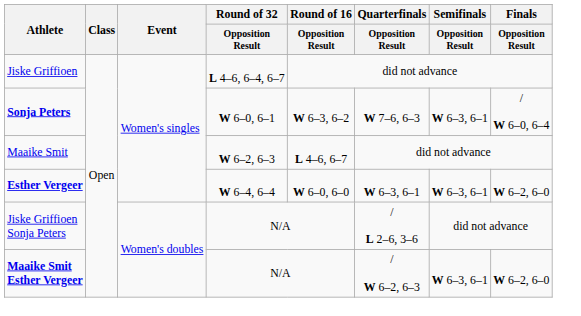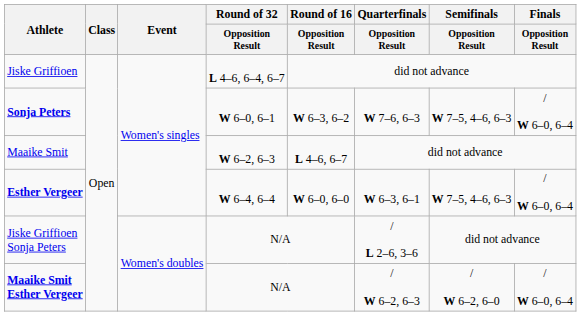 <table class=wikitable style="font-size:90%">
 <tr>
 <th rowspan="2">Athlete</th>
 <th rowspan="2">Class</th>
 <th rowspan="2">Event</th>
 <th>Round of 32</th>
 <th>Round of 16</th>
 <th>Quarterfinals</th>
 <th>Semifinals</th>
 <th>Finals</th>
 </tr>
 <tr>
 <th style="line-height:1em"><small>Opposition<br>Result</small></th>
 <th style="line-height:1em"><small>Opposition<br>Result</small></th>
 <th style="line-height:1em"><small>Opposition<br>Result</small></th>
 <th style="line-height:1em"><small>Opposition<br>Result</small></th>
 <th style="line-height:1em"><small>Opposition<br>Result</small></th>
 </tr>
 <tr>
 <td><a href='#'>Jiske Griffioen</a></td>
 <td rowspan="6" style="text-align:center;">Open</td>
 <td rowspan="4"><a href='#'>Women's singles</a></td>
 <td style="text-align:center;"><br><strong>L</strong> 4–6, 6–4, 6–7</td>
 <td style="text-align:center;" colspan="4">did not advance</td>
 </tr>
 <tr>
 <td><strong><a href='#'>Sonja Peters</a></strong></td>
 <td style="text-align:center;"><br><strong>W</strong> 6–0, 6–1</td>
 <td style="text-align:center;"><br><strong>W</strong> 6–3, 6–2</td>
 <td style="text-align:center;"><br><strong>W</strong> 7–6, 6–3</td>
-<td style="text-align:center;"><br><strong>W</strong> 6–3, 6–1</td>
+<td style="text-align:center;"><br><strong>W</strong> 7–5, 4–6, 6–3</td>
 <td style="text-align:center;"> /<br> <br><strong>W</strong> 6–0, 6–4 </td>
 </tr>
 <tr>
 <td><a href='#'>Maaike Smit</a></td>
 <td style="text-align:center;"><br><strong>W</strong> 6–2, 6–3</td>
 <td style="text-align:center;"><br><strong>L</strong> 4–6, 6–7</td>
 <td style="text-align:center;" colspan="3">did not advance</td>
 </tr>
 <tr>
 <td><strong><a href='#'>Esther Vergeer</a></strong></td>
 <td style="text-align:center;"><br><strong>W</strong> 6–4, 6–4</td>
 <td style="text-align:center;"><br><strong>W</strong> 6–0, 6–0</td>
 <td style="text-align:center;"><br><strong>W</strong> 6–3, 6–1</td>
-<td style="text-align:center;"><br><strong>W</strong> 6–3, 6–1</td>
-<td style="text-align:center;"><br><strong>W</strong> 6–2, 6–0 </td>
+<td style="text-align:center;"><br><strong>W</strong> 7–5, 4–6, 6–3</td>
+<td style="text-align:center;"> /<br> <br><strong>W</strong> 6–0, 6–4 </td>
 </tr>
 <tr>
 <td><a href='#'>Jiske Griffioen</a><br> <a href='#'>Sonja Peters</a></td>
 <td rowspan="2"><a href='#'>Women's doubles</a></td>
 <td style="text-align:center;" colspan="2">N/A</td>
 <td style="text-align:center;"> /<br> <br><strong>L</strong> 2–6, 3–6</td>
 <td style="text-align:center;" colspan="2">did not advance</td>
 </tr>
 <tr>
 <td><strong><a href='#'>Maaike Smit</a></strong><br> <strong><a href='#'>Esther Vergeer</a></strong></td>
 <td style="text-align:center;" colspan="2">N/A</td>
 <td style="text-align:center;"> /<br> <br><strong>W</strong> 6–2, 6–3</td>
-<td style="text-align:center;"><br><strong>W</strong> 6–3, 6–1</td>
-<td style="text-align:center;"><br><strong>W</strong> 6–2, 6–0 </td>
+<td style="text-align:center;"> /<br> <br><strong>W</strong> 6–2, 6–0</td>
+<td style="text-align:center;"> /<br> <br><strong>W</strong> 6–0, 6–4 </td>
 </tr>
 </table>
